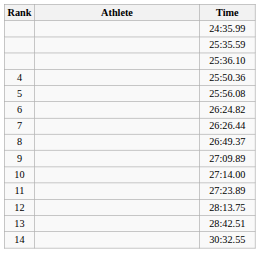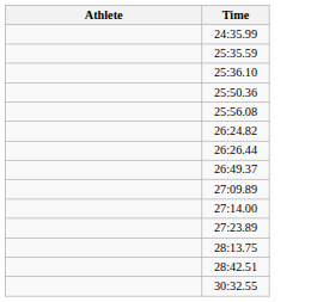 <table class=wikitable style="text-align:center">
 <tr>
-<th width=40>Rank</th>
 <th width=250>Athlete</th>
 <th width=80>Time</th>
 </tr>
 <tr>
-<td></td>
 <td align=left></td>
 <td>24:35.99</td>
 </tr>
 <tr>
-<td></td>
 <td align=left></td>
 <td>25:35.59</td>
 </tr>
 <tr>
-<td></td>
 <td align=left></td>
 <td>25:36.10</td>
 </tr>
 <tr>
-<td>4</td>
 <td align=left></td>
 <td>25:50.36</td>
 </tr>
 <tr>
-<td>5</td>
 <td align=left></td>
 <td>25:56.08</td>
 </tr>
 <tr>
-<td>6</td>
 <td align=left></td>
 <td>26:24.82</td>
 </tr>
 <tr>
-<td>7</td>
 <td align=left></td>
 <td>26:26.44</td>
 </tr>
 <tr>
-<td>8</td>
 <td align=left></td>
 <td>26:49.37</td>
 </tr>
 <tr>
-<td>9</td>
 <td align=left></td>
 <td>27:09.89</td>
 </tr>
 <tr>
-<td>10</td>
 <td align=left></td>
 <td>27:14.00</td>
 </tr>
 <tr>
-<td>11</td>
 <td align=left></td>
 <td>27:23.89</td>
 </tr>
 <tr>
-<td>12</td>
 <td align=left></td>
 <td>28:13.75</td>
 </tr>
 <tr>
-<td>13</td>
 <td align=left></td>
 <td>28:42.51</td>
 </tr>
 <tr>
-<td>14</td>
 <td align=left></td>
 <td>30:32.55</td>
 </tr>
 </table>
